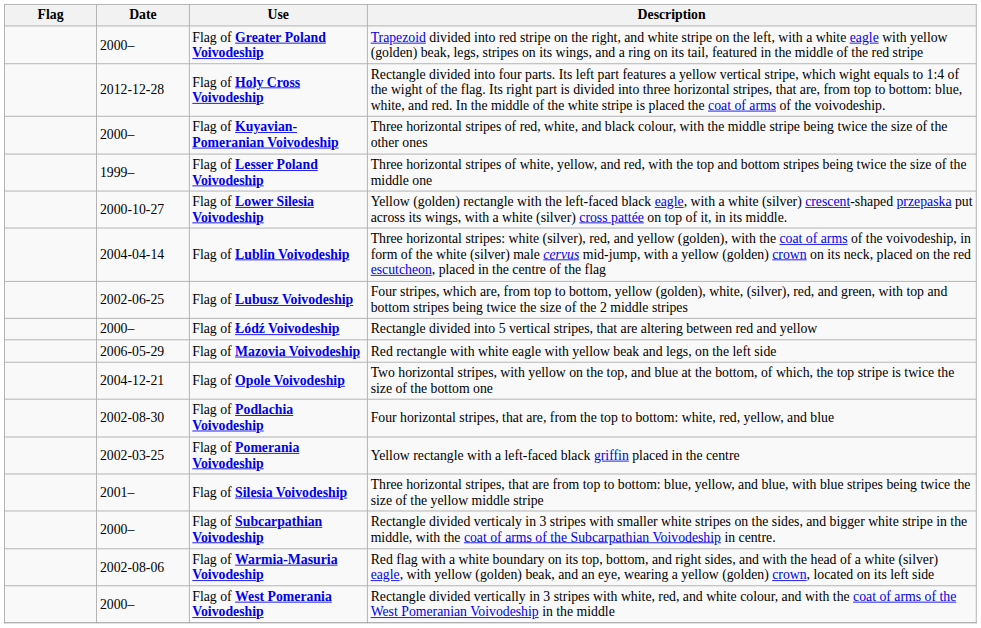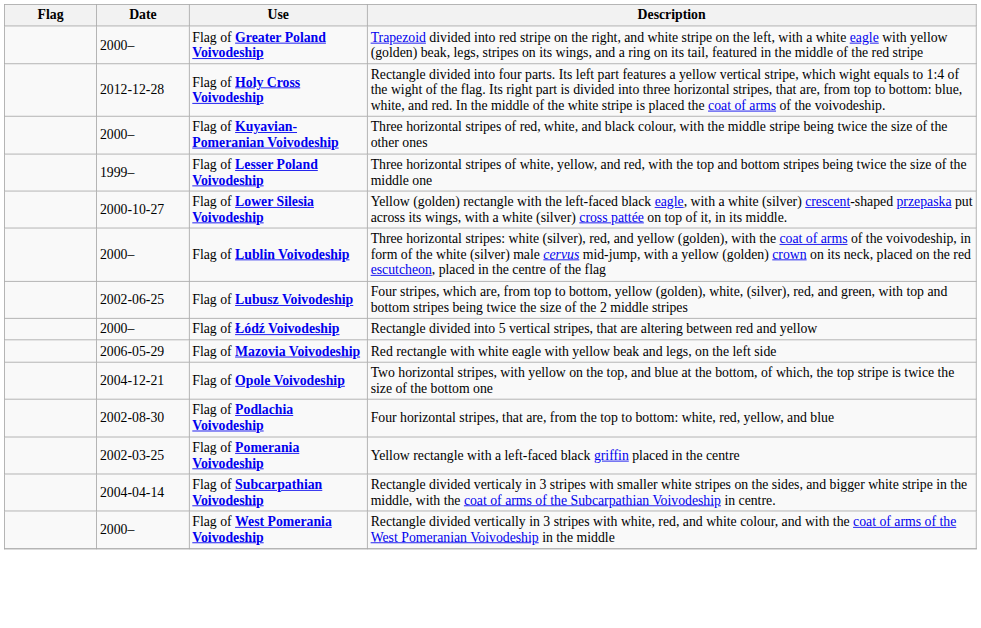 <table class="wikitable">
 <tr>
 <th style="width:100px;">Flag</th>
 <th style="width:100px;">Date</th>
 <th style="width:200px;">Use</th>
 <th style="width:700px;">Description</th>
 </tr>
 <tr>
 <td></td>
 <td>2000–</td>
 <td>Flag of <strong><a href='#'>Greater Poland Voivodeship</a></strong></td>
 <td><a href='#'>Trapezoid</a> divided into red stripe on the right, and white stripe on the left, with a white <a href='#'>eagle</a> with yellow (golden) beak, legs, stripes on its wings, and a ring on its tail, featured in the middle of the red stripe</td>
 </tr>
 <tr>
 <td></td>
 <td>2012-12-28</td>
 <td>Flag of <strong><a href='#'>Holy Cross Voivodeship</a></strong></td>
 <td>Rectangle divided into four parts. Its left part features a yellow vertical stripe, which wight equals to 1:4 of the wight of the flag. Its right part is divided into three horizontal stripes, that are, from top to bottom: blue, white, and red. In the middle of the white stripe is placed the <a href='#'>coat of arms</a> of the voivodeship.</td>
 </tr>
 <tr>
 <td></td>
 <td>2000–</td>
 <td>Flag of <strong><a href='#'>Kuyavian-Pomeranian Voivodeship</a></strong></td>
 <td>Three horizontal stripes of red, white, and black colour, with the middle stripe being twice the size of the other ones</td>
 </tr>
 <tr>
 <td></td>
 <td>1999–</td>
 <td>Flag of <strong><a href='#'>Lesser Poland Voivodeship</a></strong></td>
 <td>Three horizontal stripes of white, yellow, and red, with the top and bottom stripes being twice the size of the middle one</td>
 </tr>
 <tr>
 <td></td>
 <td>2000-10-27</td>
 <td>Flag of <strong><a href='#'>Lower Silesia Voivodeship</a></strong></td>
 <td>Yellow (golden) rectangle with the left-faced black <a href='#'>eagle</a>, with a white (silver) <a href='#'>crescent</a>-shaped <a href='#'>przepaska</a> put across its wings, with a white (silver) <a href='#'>cross pattée</a> on top of it, in its middle.</td>
 </tr>
 <tr>
 <td></td>
-<td>2004-04-14</td>
+<td>2000–</td>
 <td>Flag of <strong><a href='#'>Lublin Voivodeship</a></strong></td>
 <td>Three horizontal stripes: white (silver), red, and yellow (golden), with the <a href='#'>coat of arms</a> of the voivodeship, in form of the white (silver) male <em><a href='#'>cervus</a></em> mid-jump, with a yellow (golden) <a href='#'>crown</a> on its neck, placed on the red <a href='#'>escutcheon</a>, placed in the centre of the flag</td>
 </tr>
 <tr>
 <td></td>
 <td>2002-06-25</td>
 <td>Flag of <strong><a href='#'>Lubusz Voivodeship</a></strong></td>
 <td>Four stripes, which are, from top to bottom, yellow (golden), white, (silver), red, and green, with top and bottom stripes being twice the size of the 2 middle stripes</td>
 </tr>
 <tr>
 <td></td>
 <td>2000–</td>
 <td>Flag of <strong><a href='#'>Łódź Voivodeship</a></strong></td>
 <td>Rectangle divided into 5 vertical stripes, that are altering between red and yellow</td>
 </tr>
 <tr>
 <td></td>
 <td>2006-05-29</td>
 <td>Flag of <strong><a href='#'>Mazovia Voivodeship</a></strong></td>
 <td>Red rectangle with white eagle with yellow beak and legs, on the left side</td>
 </tr>
 <tr>
 <td></td>
 <td>2004-12-21</td>
 <td>Flag of <strong><a href='#'>Opole Voivodeship</a></strong></td>
 <td>Two horizontal stripes, with yellow on the top, and blue at the bottom, of which, the top stripe is twice the size of the bottom one</td>
 </tr>
 <tr>
 <td></td>
 <td>2002-08-30</td>
 <td>Flag of <strong><a href='#'>Podlachia Voivodeship</a></strong></td>
 <td>Four horizontal stripes, that are, from the top to bottom: white, red, yellow, and blue</td>
 </tr>
 <tr>
 <td></td>
 <td>2002-03-25</td>
 <td>Flag of <strong><a href='#'>Pomerania Voivodeship</a></strong></td>
 <td>Yellow rectangle with a left-faced black <a href='#'>griffin</a> placed in the centre</td>
 </tr>
 <tr>
 <td></td>
-<td>2001–</td>
-<td>Flag of <strong><a href='#'>Silesia Voivodeship</a></strong></td>
-<td>Three horizontal stripes, that are from top to bottom: blue, yellow, and blue, with blue stripes being twice the size of the yellow middle stripe</td>
-</tr>
-<tr>
-<td></td>
-<td>2000–</td>
+<td>2004-04-14</td>
 <td>Flag of <strong><a href='#'>Subcarpathian Voivodeship</a></strong></td>
 <td>Rectangle divided verticaly in 3 stripes with smaller white stripes on the sides, and bigger white stripe in the middle, with the <a href='#'>coat of arms of the Subcarpathian Voivodeship</a> in centre.</td>
-</tr>
-<tr>
-<td></td>
-<td>2002-08-06</td>
-<td>Flag of <strong><a href='#'>Warmia-Masuria Voivodeship</a></strong></td>
-<td>Red flag with a white boundary on its top, bottom, and right sides, and with the head of a white (silver) <a href='#'>eagle</a>, with yellow (golden) beak, and an eye, wearing a yellow (golden) <a href='#'>crown</a>, located on its left side</td>
 </tr>
 <tr>
 <td></td>
 <td>2000–</td>
 <td>Flag of <strong><a href='#'>West Pomerania Voivodeship</a></strong></td>
 <td>Rectangle divided vertically in 3 stripes with white, red, and white colour, and with the <a href='#'>coat of arms of the West Pomeranian Voivodeship</a> in the middle</td>
 </tr>
 <tr>
 </tr>
 </table>
